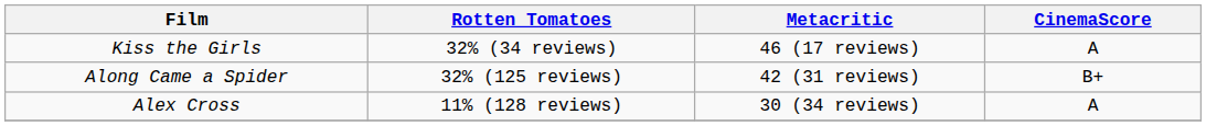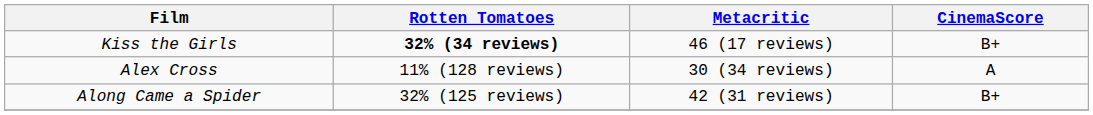 <table class="wikitable" width=99% border="1" style="text-align: center;">
 <tr>
 <th>Film</th>
 <th><a href='#'>Rotten Tomatoes</a></th>
 <th><a href='#'>Metacritic</a></th>
 <th><a href='#'>CinemaScore</a></th>
 </tr>
 <tr>
 <td><em>Kiss the Girls</em></td>
-<td>32% (34 reviews)</td>
+<td><strong>32% (34 reviews)</strong></td>
 <td>46 (17 reviews)</td>
+<td>B+</td>
+</tr>
+<tr>
+<td><em>Alex Cross</em></td>
+<td>11% (128 reviews)</td>
+<td>30 (34 reviews)</td>
 <td>A</td>
 </tr>
 <tr>
 <td><em>Along Came a Spider</em></td>
 <td>32% (125 reviews)</td>
 <td>42 (31 reviews)</td>
 <td>B+</td>
 </tr>
 <tr>
-<td><em>Alex Cross</em></td>
-<td>11% (128 reviews)</td>
-<td>30 (34 reviews)</td>
-<td>A</td>
-</tr>
-<tr>
 </tr>
 </table>
